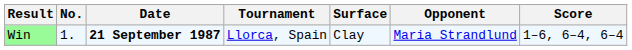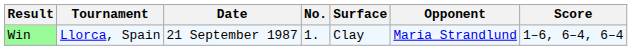 <table class="sortable wikitable" style="font-size:97%">
 <tr>
 <th>Result</th>
+<th>Tournament</th>
+<th>Date</th>
 <th>No.</th>
-<th>Date</th>
-<th>Tournament</th>
 <th>Surface</th>
 <th>Opponent</th>
 <th>Score</th>
 </tr>
 <tr bgcolor="#f0f8ff">
 <td style="background:#98fb98;">Win</td>
+<td><a href='#'>Llorca</a>, Spain</td>
+<td>21 September 1987</td>
 <td>1.</td>
-<td><strong>21 September 1987</strong></td>
-<td><a href='#'>Llorca</a>, Spain</td>
 <td>Clay</td>
 <td> <a href='#'>Maria Strandlund</a></td>
 <td>1–6, 6–4, 6–4</td>
 </tr>
 </table>
